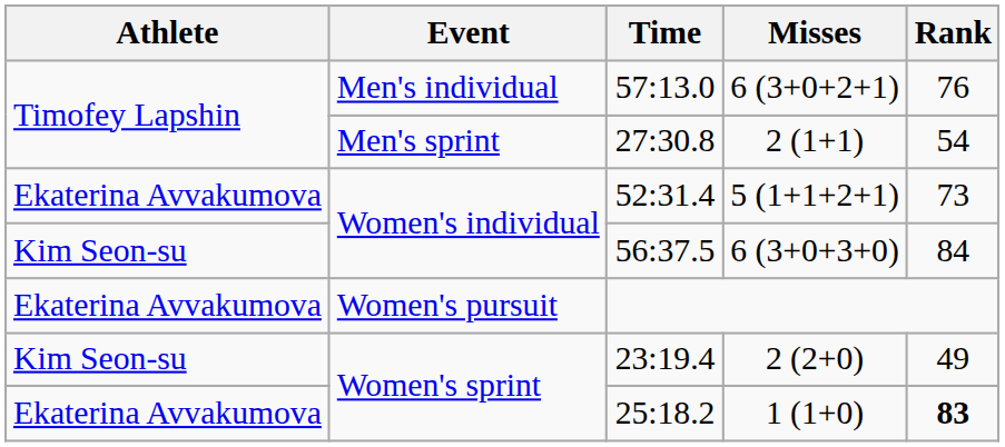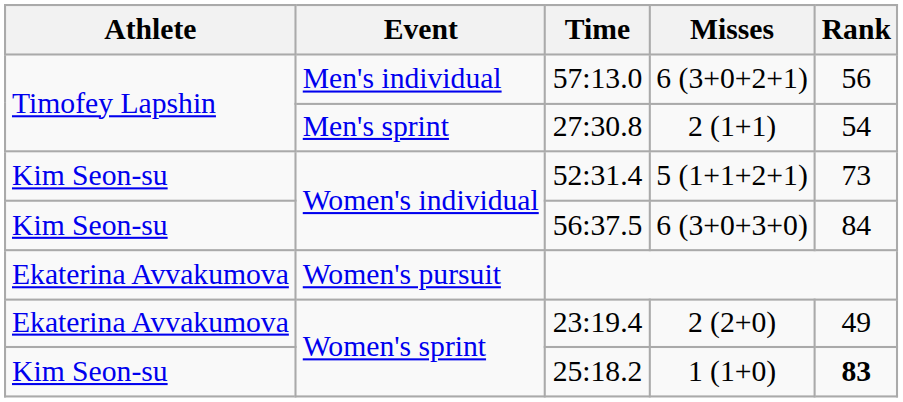 <table class=wikitable style=font-size:90%;text-align:center>
 <tr>
 <th>Athlete</th>
 <th>Event</th>
 <th>Time</th>
 <th>Misses</th>
 <th>Rank</th>
 </tr>
 <tr>
 <td rowspan="2" align="left"><a href='#'>Timofey Lapshin</a></td>
 <td align=left><a href='#'>Men's individual</a></td>
 <td>57:13.0</td>
 <td>6 (3+0+2+1)</td>
-<td>76</td>
+<td>56</td>
 </tr>
 <tr>
 <td align=left><a href='#'>Men's sprint</a></td>
 <td>27:30.8</td>
 <td>2 (1+1)</td>
 <td>54</td>
 </tr>
 <tr>
-<td align=left><a href='#'>Ekaterina Avvakumova</a></td>
+<td align=left><a href='#'>Kim Seon-su</a></td>
 <td align=left rowspan=2><a href='#'>Women's individual</a></td>
 <td>52:31.4</td>
 <td>5 (1+1+2+1)</td>
 <td>73</td>
 </tr>
 <tr>
 <td align=left><a href='#'>Kim Seon-su</a></td>
 <td>56:37.5</td>
 <td>6 (3+0+3+0)</td>
 <td>84</td>
 </tr>
 <tr>
 <td align=left><a href='#'>Ekaterina Avvakumova</a></td>
 <td align=left><a href='#'>Women's pursuit</a></td>
 <td colspan=3></td>
 </tr>
 <tr>
-<td align=left><a href='#'>Kim Seon-su</a></td>
+<td align=left><a href='#'>Ekaterina Avvakumova</a></td>
 <td align=left rowspan=2><a href='#'>Women's sprint</a></td>
 <td>23:19.4</td>
 <td>2 (2+0)</td>
 <td>49</td>
 </tr>
 <tr>
-<td align=left><a href='#'>Ekaterina Avvakumova</a></td>
+<td align=left><a href='#'>Kim Seon-su</a></td>
 <td>25:18.2</td>
 <td>1 (1+0)</td>
 <td><strong>83</strong></td>
 </tr>
 </table>
